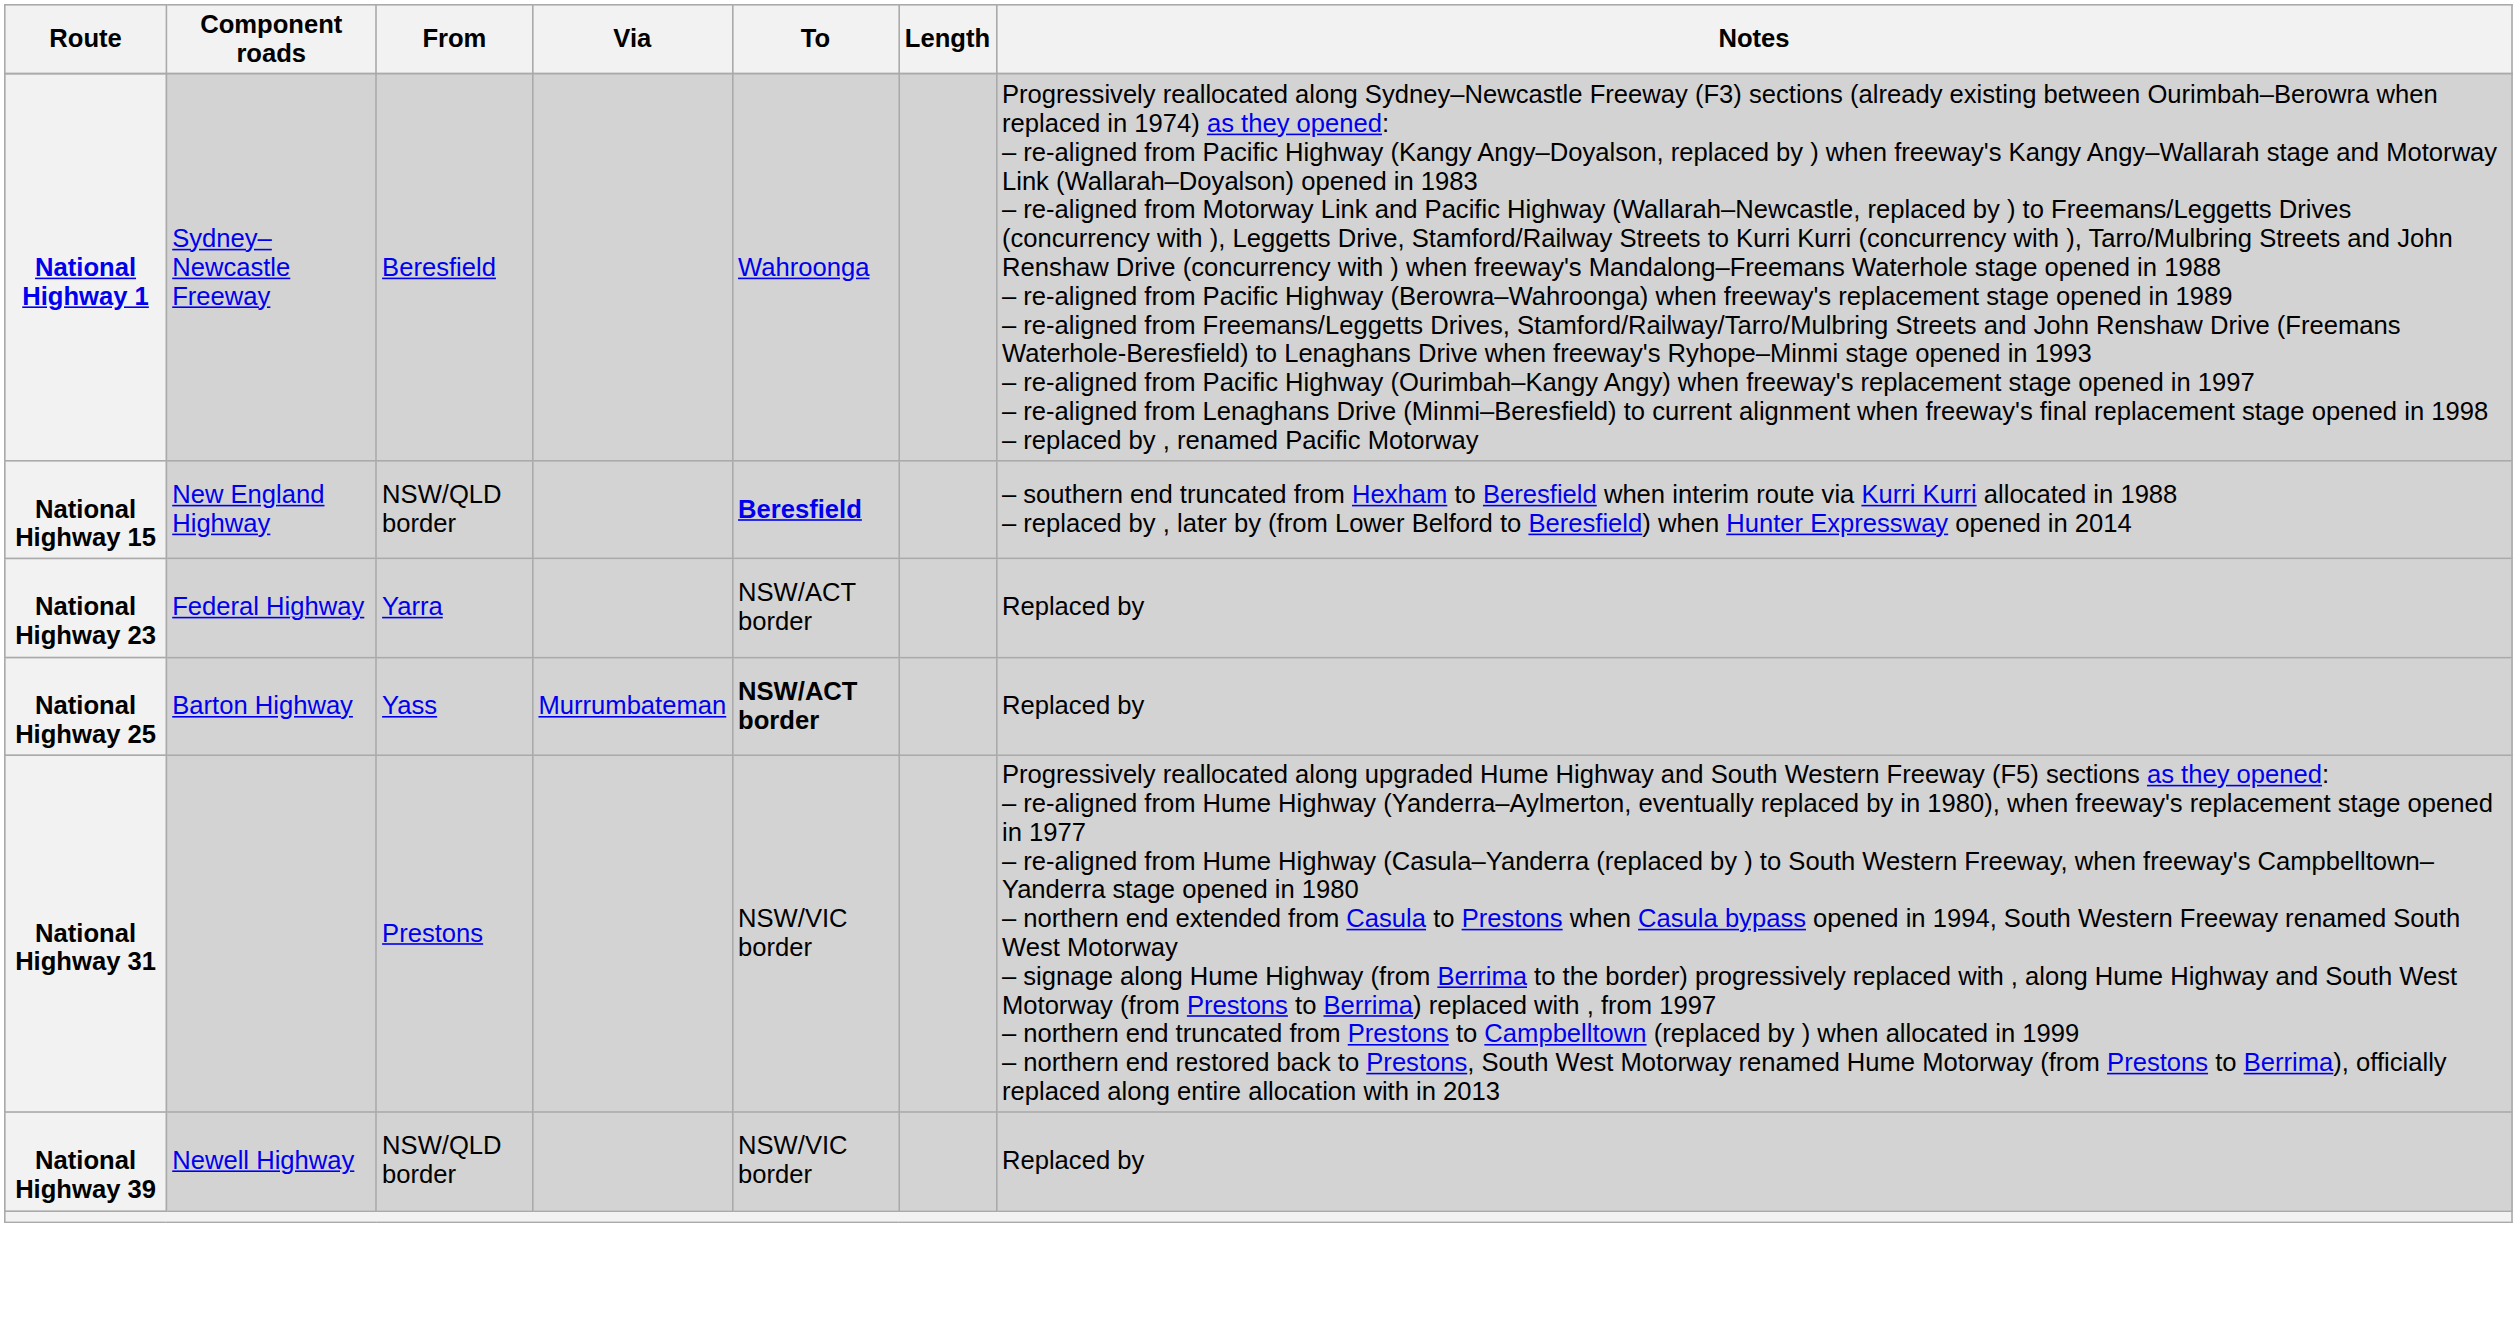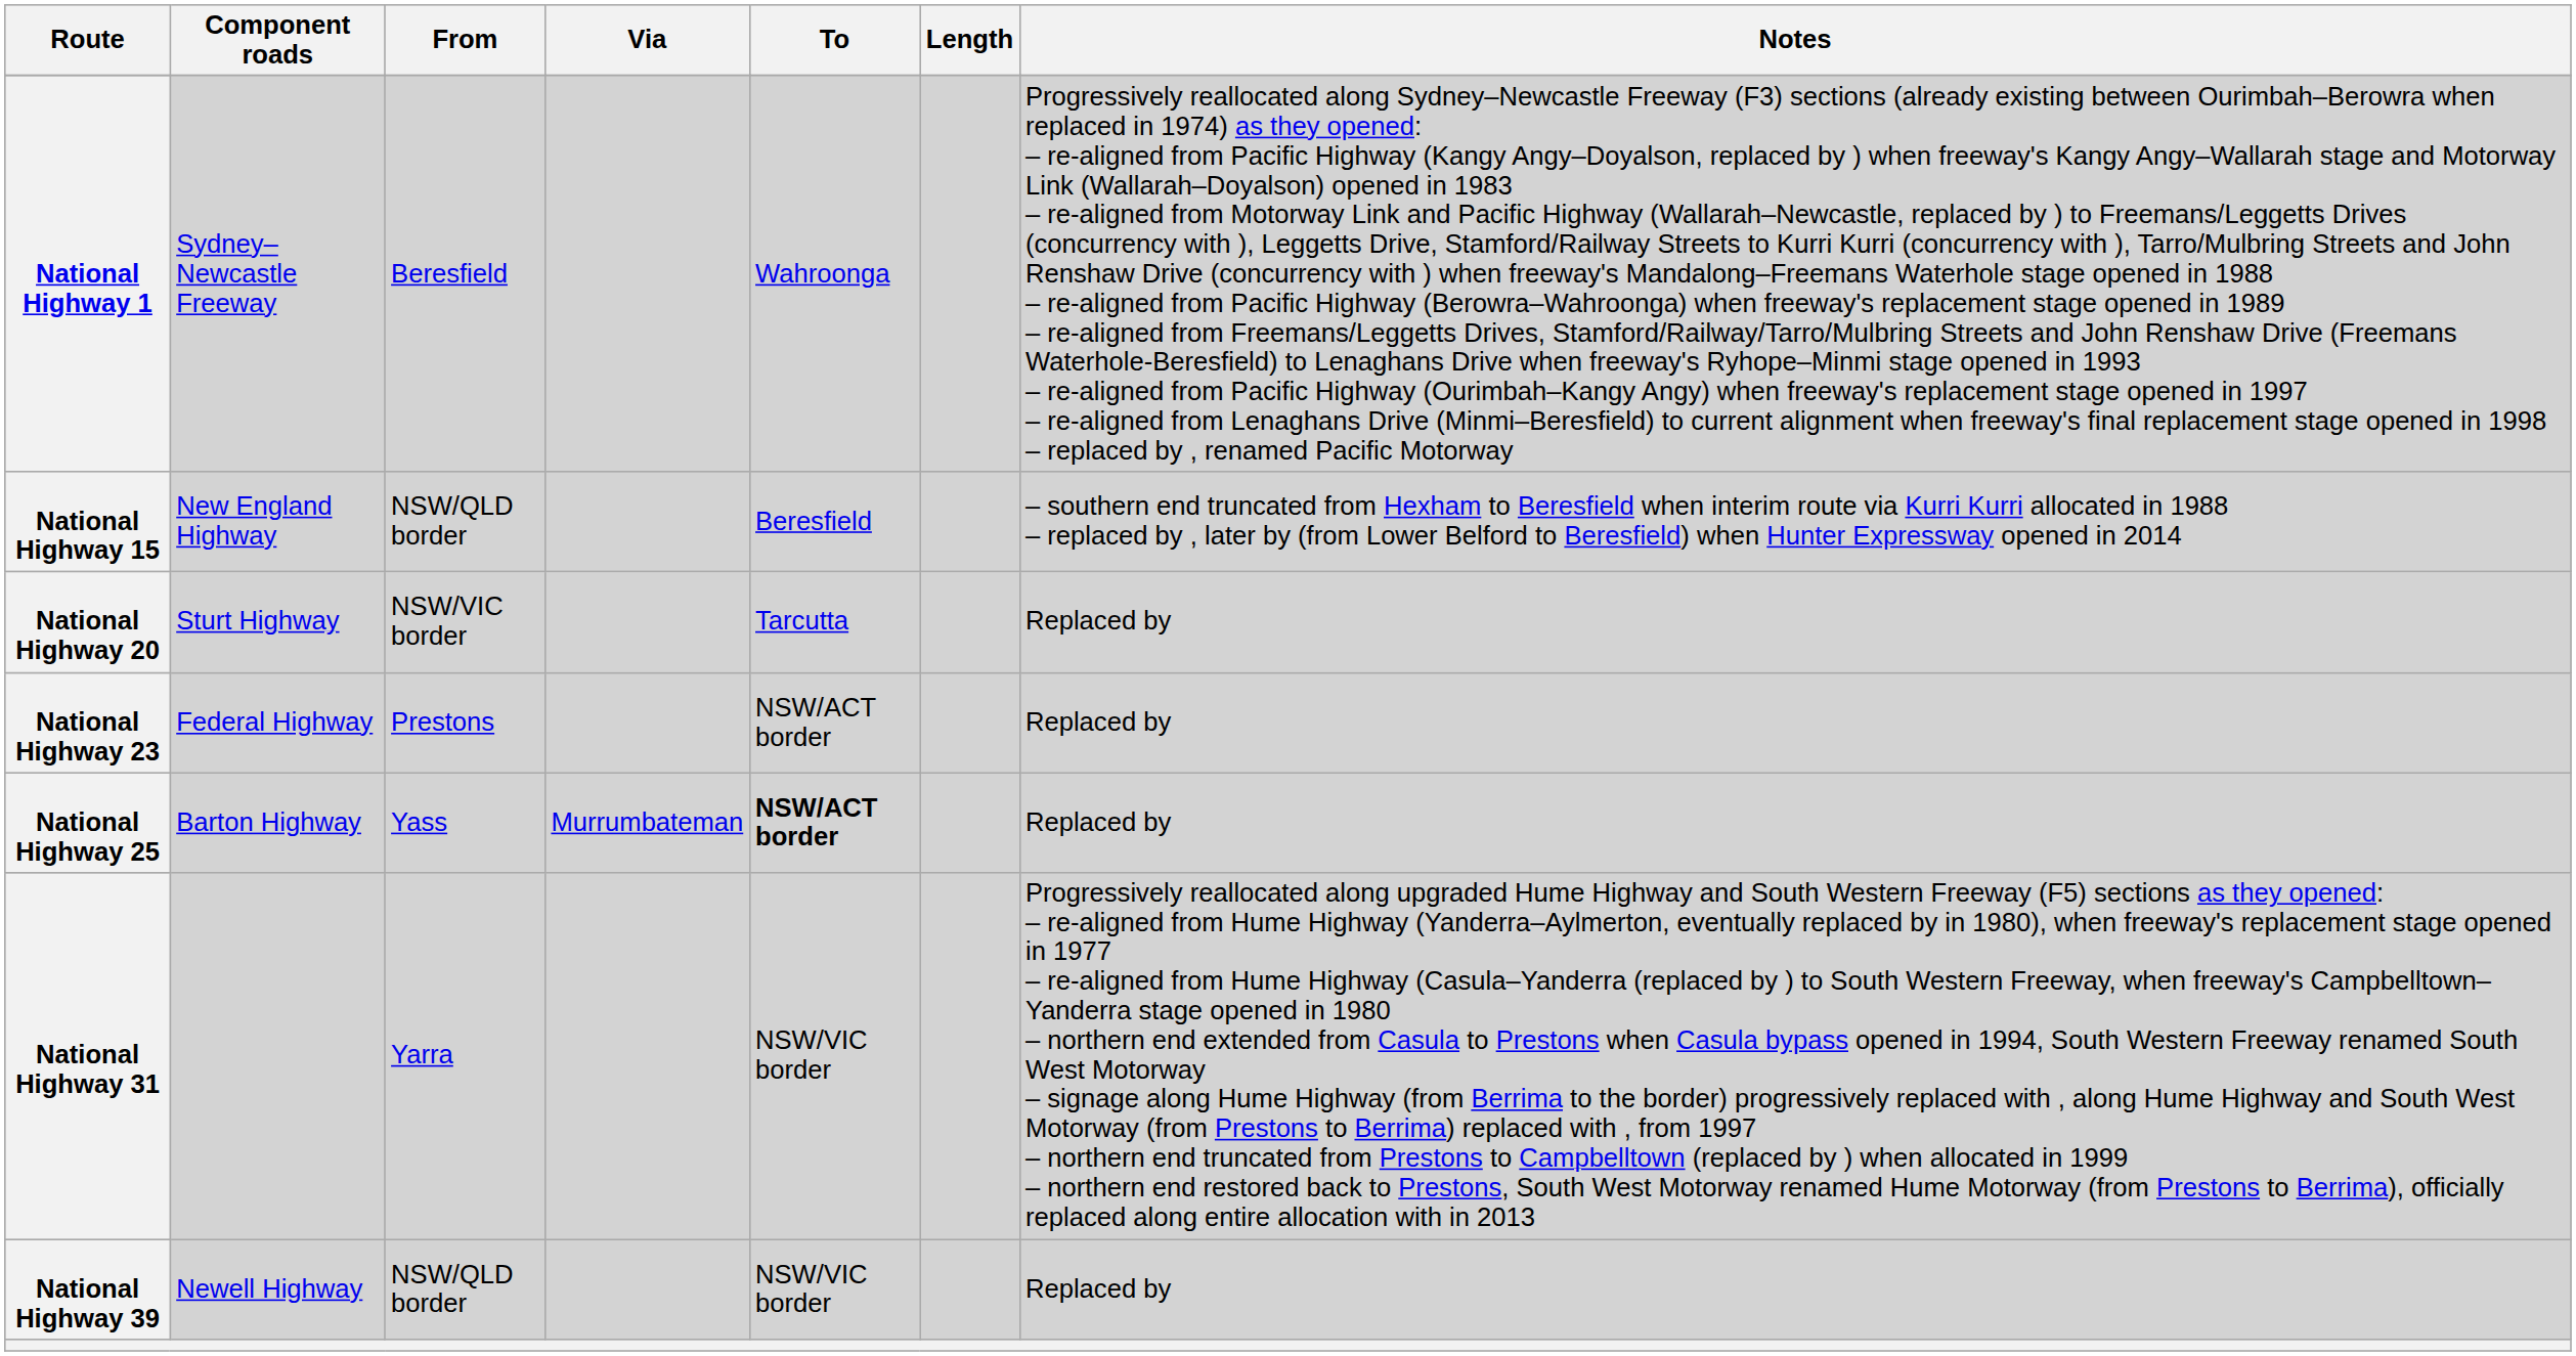 <table class="wikitable sortable">
 <tr>
 <th scope="col">Route</th>
 <th scope="col">Component roads</th>
 <th scope="col">From</th>
 <th scope="col">Via</th>
 <th scope="col">To</th>
 <th scope="col">Length</th>
 <th scope="col">Notes</th>
 </tr>
 <tr>
 </tr>
 <tr style="background:#d3d3d3;">
 <th><br><a href='#'>National Highway 1</a></th>
 <td><a href='#'>Sydney–Newcastle Freeway</a></td>
 <td><a href='#'>Beresfield</a></td>
 <td></td>
 <td><a href='#'>Wahroonga</a></td>
 <td></td>
 <td>Progressively reallocated along Sydney–Newcastle Freeway (F3) sections (already existing between Ourimbah–Berowra when  replaced  in 1974) <a href='#'>as they opened</a>:<br>– re-aligned from Pacific Highway (Kangy Angy–Doyalson, replaced by ) when freeway's Kangy Angy–Wallarah stage and Motorway Link (Wallarah–Doyalson) opened in 1983<br>– re-aligned from Motorway Link and Pacific Highway (Wallarah–Newcastle, replaced by ) to Freemans/Leggetts Drives (concurrency with ), Leggetts Drive, Stamford/Railway Streets to Kurri Kurri (concurrency with ), Tarro/Mulbring Streets and John Renshaw Drive (concurrency with ) when freeway's Mandalong–Freemans Waterhole stage opened in 1988<br>– re-aligned from Pacific Highway (Berowra–Wahroonga) when freeway's replacement stage opened in 1989<br>– re-aligned from Freemans/Leggetts Drives, Stamford/Railway/Tarro/Mulbring Streets and John Renshaw Drive (Freemans Waterhole-Beresfield) to Lenaghans Drive when freeway's Ryhope–Minmi stage opened in 1993<br>– re-aligned from Pacific Highway (Ourimbah–Kangy Angy) when freeway's replacement stage opened in 1997<br>– re-aligned from Lenaghans Drive (Minmi–Beresfield) to current alignment when freeway's final replacement stage opened in 1998<br>– replaced by , renamed Pacific Motorway</td>
 </tr>
 <tr style="background:#d3d3d3;">
 <th><br>National Highway 15</th>
 <td><a href='#'>New England Highway</a></td>
 <td>NSW/QLD border</td>
 <td></td>
-<td><strong><a href='#'>Beresfield</a></strong></td>
+<td><a href='#'>Beresfield</a></td>
 <td></td>
 <td>– southern end truncated from <a href='#'>Hexham</a> to <a href='#'>Beresfield</a> when interim  route via <a href='#'>Kurri Kurri</a> allocated in 1988<br>– replaced by , later by  (from Lower Belford to <a href='#'>Beresfield</a>) when <a href='#'>Hunter Expressway</a> opened in 2014</td>
 </tr>
 <tr style="background:#d3d3d3;">
+<th><br>National Highway 20</th>
+<td><a href='#'>Sturt Highway</a></td>
+<td>NSW/VIC border</td>
+<td></td>
+<td><a href='#'>Tarcutta</a></td>
+<td></td>
+<td>Replaced by </td>
+</tr>
+<tr style="background:#d3d3d3;">
 <th><br>National Highway 23</th>
 <td><a href='#'>Federal Highway</a></td>
-<td><a href='#'>Yarra</a></td>
+<td><a href='#'>Prestons</a></td>
 <td></td>
 <td>NSW/ACT border</td>
 <td></td>
 <td>Replaced by </td>
 </tr>
 <tr style="background:#d3d3d3;">
 <th><br>National Highway 25</th>
 <td><a href='#'>Barton Highway</a></td>
 <td><a href='#'>Yass</a></td>
 <td><a href='#'>Murrumbateman</a></td>
 <td><strong>NSW/ACT border</strong></td>
 <td></td>
 <td>Replaced by </td>
 </tr>
 <tr style="background:#d3d3d3;">
 <th><br>National Highway 31</th>
 <td></td>
-<td><a href='#'>Prestons</a></td>
+<td><a href='#'>Yarra</a></td>
 <td></td>
 <td>NSW/VIC border</td>
 <td></td>
 <td>Progressively reallocated along upgraded Hume Highway and South Western Freeway (F5) sections <a href='#'>as they opened</a>:<br>– re-aligned from Hume Highway (Yanderra–Aylmerton, eventually replaced by  in 1980), when freeway's replacement stage opened in 1977<br>– re-aligned from Hume Highway (Casula–Yanderra (replaced by ) to South Western Freeway, when freeway's Campbelltown–Yanderra stage opened in 1980<br>– northern end extended from <a href='#'>Casula</a> to <a href='#'>Prestons</a> when <a href='#'>Casula bypass</a> opened in 1994, South Western Freeway renamed South West Motorway<br>– signage along Hume Highway (from <a href='#'>Berrima</a> to the border) progressively replaced with , along Hume Highway and South West Motorway (from <a href='#'>Prestons</a> to <a href='#'>Berrima</a>) replaced with , from 1997<br>– northern end truncated from <a href='#'>Prestons</a> to <a href='#'>Campbelltown</a> (replaced by ) when  allocated in 1999<br>– northern end restored back to <a href='#'>Prestons</a>, South West Motorway renamed Hume Motorway (from <a href='#'>Prestons</a> to <a href='#'>Berrima</a>), officially replaced along entire allocation with  in 2013</td>
 </tr>
 <tr style="background:#d3d3d3;">
 <th> <br>National Highway 39</th>
 <td><a href='#'>Newell Highway</a></td>
 <td>NSW/QLD border</td>
 <td></td>
 <td>NSW/VIC border</td>
 <td></td>
 <td>Replaced by </td>
 </tr>
 <tr>
 <td colspan="7" style="text-align:center; background:#f2f2f2;"></td>
 </tr>
 </table>
